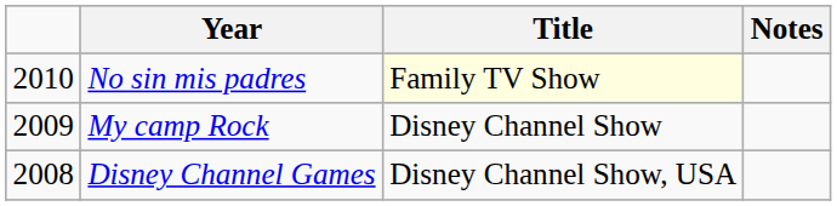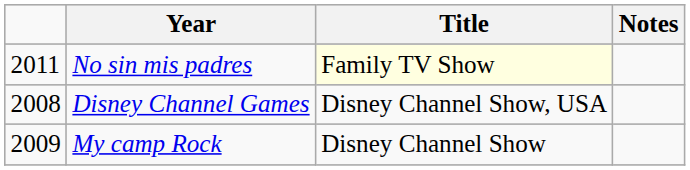 <table class="wikitable">
 <tr>
 <td></td>
 <th>Year</th>
 <th>Title</th>
 <th>Notes</th>
 </tr>
 <tr>
-<td>2010</td>
+<td>2011</td>
 <td><em><a href='#'>No sin mis padres</a></em></td>
 <td style="background: lightyellow;">Family TV Show</td>
+<td></td>
+</tr>
+<tr>
+<td>2008</td>
+<td><em><a href='#'>Disney Channel Games</a></em></td>
+<td>Disney Channel Show, USA</td>
 <td></td>
 </tr>
 <tr>
 <td>2009</td>
 <td><em><a href='#'>My camp Rock</a></em></td>
 <td>Disney Channel Show</td>
 <td></td>
 </tr>
-<tr>
-<td>2008</td>
-<td><em><a href='#'>Disney Channel Games</a></em></td>
-<td>Disney Channel Show, USA</td>
-<td></td>
-</tr>
 </table>
